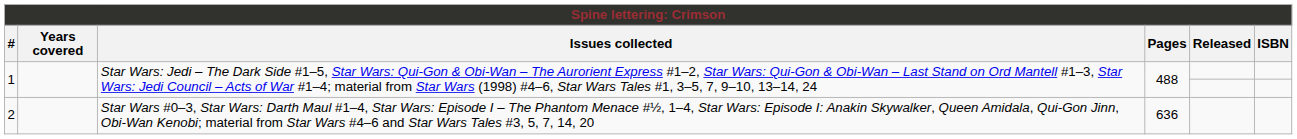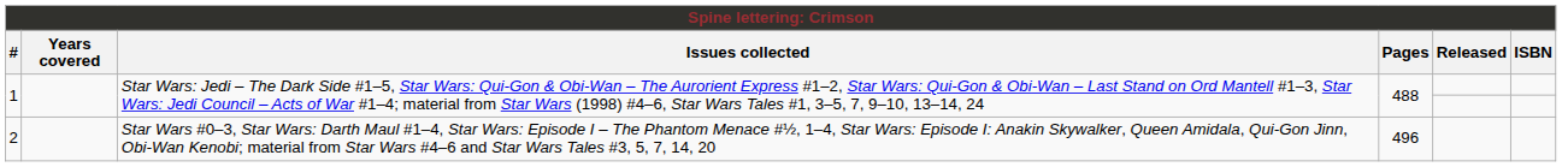 <table class="wikitable sortable" width=98%>
 <tr>
 <th colspan=6 style="background-color: #31312D; color: #992D33;">Spine lettering: Crimson</th>
 </tr>
 <tr>
 <th class="unsortable">#</th>
 <th>Years covered</th>
 <th class="unsortable">Issues collected</th>
 <th class="unsortable">Pages</th>
 <th>Released</th>
 <th class="unsortable">ISBN</th>
 </tr>
 <tr>
 <td rowspan=2>1</td>
 <td rowspan=2></td>
 <td rowspan=2><em>Star Wars: Jedi – The Dark Side</em> #1–5, <em><a href='#'>Star Wars: Qui-Gon & Obi-Wan – The Aurorient Express</a></em> #1–2, <em><a href='#'>Star Wars: Qui-Gon & Obi-Wan – Last Stand on Ord Mantell</a></em> #1–3, <em><a href='#'>Star Wars: Jedi Council – Acts of War</a></em> #1–4; material from <em><a href='#'>Star Wars</a></em> (1998) #4–6, <em>Star Wars Tales</em> #1, 3–5, 7, 9–10, 13–14, 24</td>
 <td style="text-align: center;" rowspan=2>488</td>
 <td></td>
 <td></td>
 </tr>
 <tr>
 <td></td>
 <td></td>
 </tr>
 <tr>
 <td>2</td>
 <td></td>
 <td><em>Star Wars</em> #0–3, <em>Star Wars: Darth Maul</em> #1–4, <em>Star Wars: Episode I – The Phantom Menace</em> #½, 1–4, <em>Star Wars: Episode I: Anakin Skywalker</em>, <em>Queen Amidala</em>, <em>Qui-Gon Jinn</em>, <em>Obi-Wan Kenobi</em>; material from <em>Star Wars</em> #4–6 and <em>Star Wars Tales</em> #3, 5, 7, 14, 20</td>
-<td style="text-align: center;">636</td>
+<td style="text-align: center;">496</td>
 <td></td>
 <td></td>
 </tr>
 </table>
